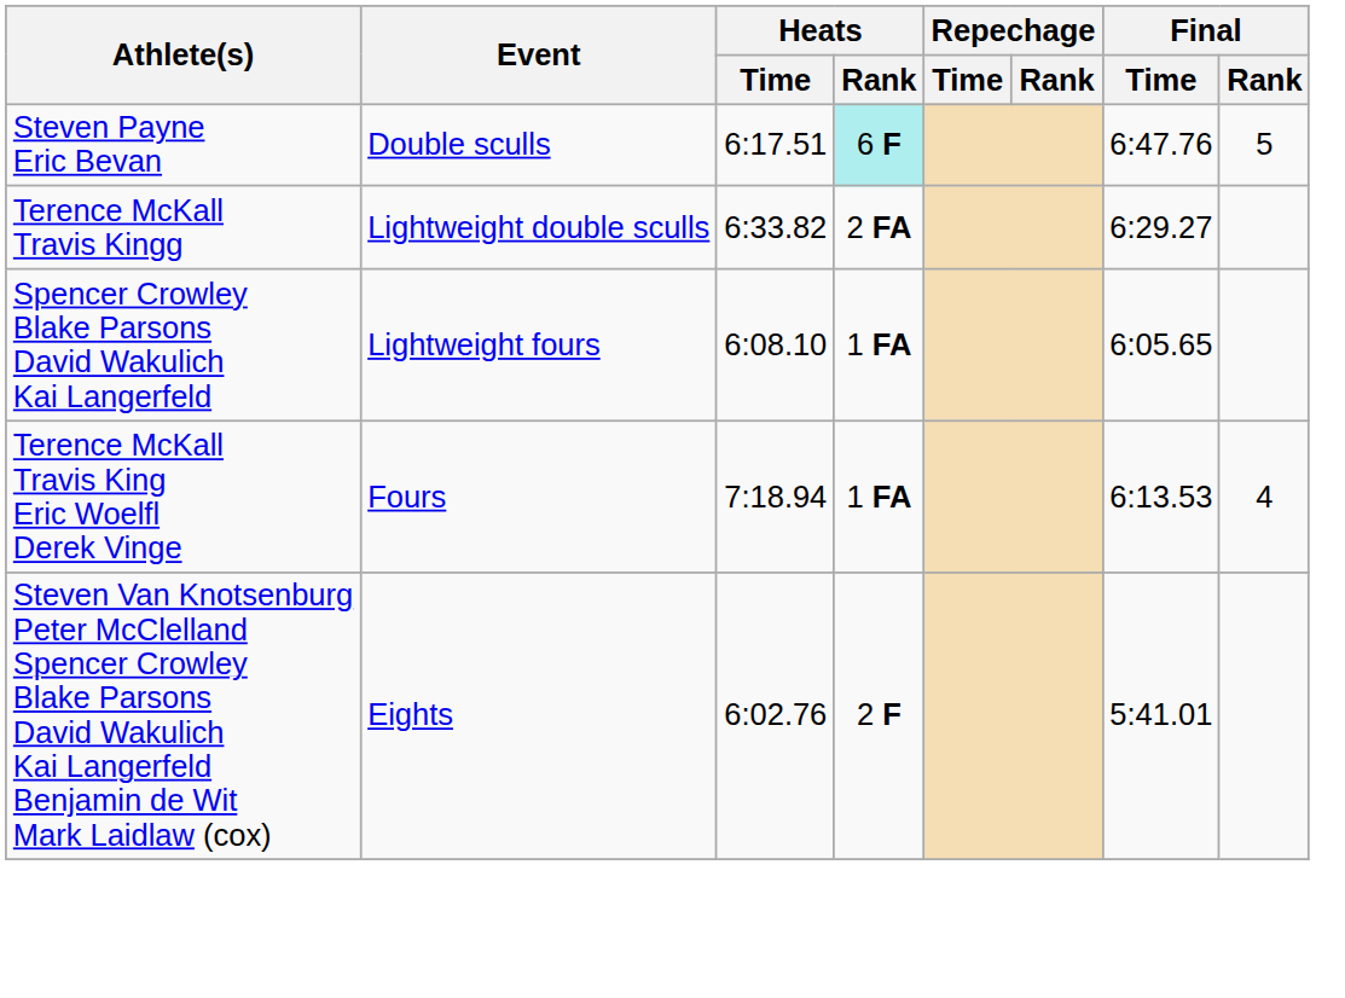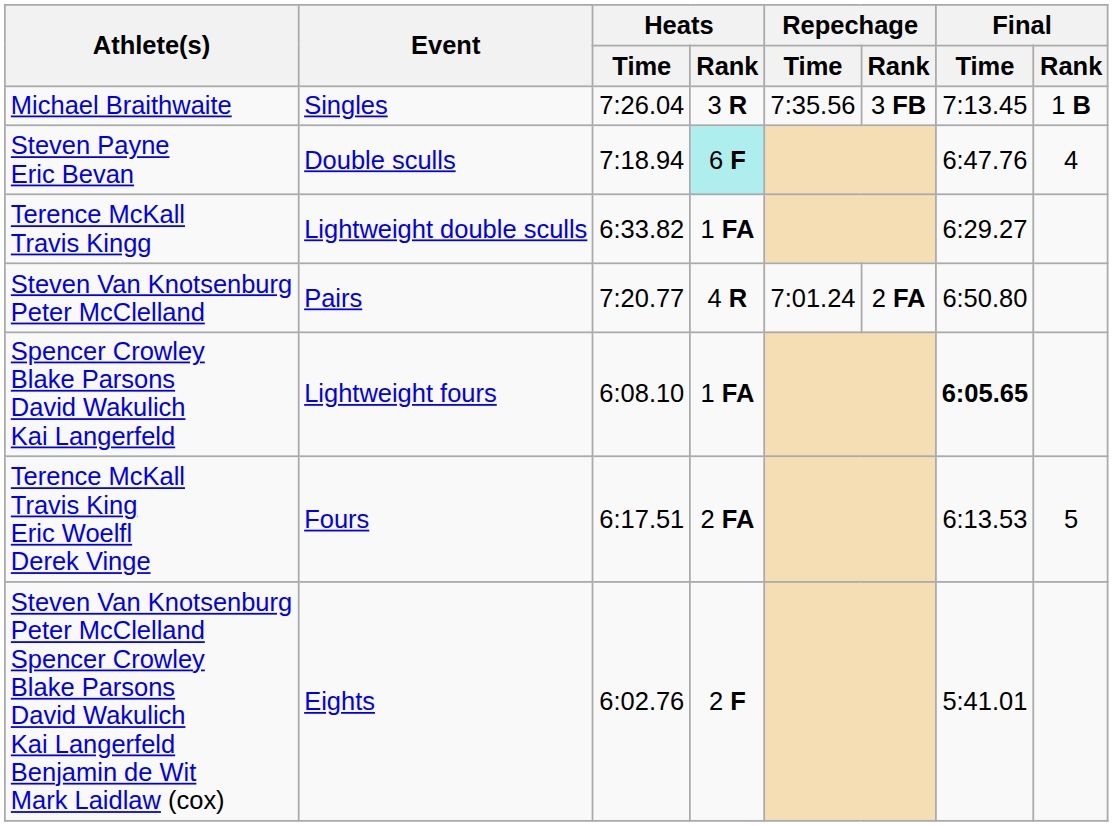 <table class="wikitable" style="font-size:90%">
 <tr>
 <th rowspan="2">Athlete(s)</th>
 <th rowspan="2">Event</th>
 <th colspan="2">Heats</th>
 <th colspan="2">Repechage</th>
 <th colspan="2">Final</th>
 </tr>
 <tr>
 <th>Time</th>
 <th>Rank</th>
 <th>Time</th>
 <th>Rank</th>
 <th>Time</th>
 <th>Rank</th>
 </tr>
 <tr>
+<td><a href='#'>Michael Braithwaite</a></td>
+<td><a href='#'>Singles</a></td>
+<td align=center>7:26.04</td>
+<td align=center>3 <strong>R</strong></td>
+<td align=center>7:35.56</td>
+<td align=center>3 <strong>FB</strong></td>
+<td align=center>7:13.45</td>
+<td align=center>1 <strong>B</strong></td>
+</tr>
+<tr>
 <td><a href='#'>Steven Payne</a><br><a href='#'>Eric Bevan</a></td>
 <td><a href='#'>Double sculls</a></td>
-<td align=center>6:17.51</td>
+<td align=center>7:18.94</td>
 <td align=center style="background: paleturquoise;">6 <strong>F</strong></td>
 <td colspan="2" bgcolor="wheat"></td>
 <td align=center>6:47.76</td>
-<td align=center>5</td>
+<td align=center>4</td>
 </tr>
 <tr>
 <td><a href='#'>Terence McKall</a><br><a href='#'>Travis Kingg</a></td>
 <td><a href='#'>Lightweight double sculls</a></td>
 <td align=center>6:33.82</td>
-<td align=center>2 <strong>FA</strong></td>
+<td align=center>1 <strong>FA</strong></td>
 <td colspan="2" bgcolor="wheat"></td>
 <td align=center>6:29.27</td>
+<td align=center></td>
+</tr>
+<tr>
+<td><a href='#'>Steven Van Knotsenburg</a><br><a href='#'>Peter McClelland</a></td>
+<td><a href='#'>Pairs</a></td>
+<td align=center>7:20.77</td>
+<td align=center>4 <strong>R</strong></td>
+<td align=center>7:01.24</td>
+<td align=center>2 <strong>FA</strong></td>
+<td align=center>6:50.80</td>
 <td align=center></td>
 </tr>
 <tr>
 <td><a href='#'>Spencer Crowley</a><br><a href='#'>Blake Parsons</a><br><a href='#'>David Wakulich</a><br><a href='#'>Kai Langerfeld</a></td>
 <td><a href='#'>Lightweight fours</a></td>
 <td align=center>6:08.10</td>
 <td align=center>1 <strong>FA</strong></td>
 <td colspan="2" bgcolor="wheat"></td>
-<td align=center>6:05.65</td>
+<td align=center><strong>6:05.65</strong></td>
 <td align=center></td>
 </tr>
 <tr>
 <td><a href='#'>Terence McKall</a><br><a href='#'>Travis King</a><br><a href='#'>Eric Woelfl</a><br><a href='#'>Derek Vinge</a></td>
 <td><a href='#'>Fours</a></td>
-<td align=center>7:18.94</td>
-<td align=center>1 <strong>FA</strong></td>
+<td align=center>6:17.51</td>
+<td align=center>2 <strong>FA</strong></td>
 <td colspan="2" bgcolor="wheat"></td>
 <td align=center>6:13.53</td>
-<td align=center>4</td>
+<td align=center>5</td>
 </tr>
 <tr>
 <td><a href='#'>Steven Van Knotsenburg</a><br><a href='#'>Peter McClelland</a><br><a href='#'>Spencer Crowley</a><br><a href='#'>Blake Parsons</a><br><a href='#'>David Wakulich</a><br><a href='#'>Kai Langerfeld</a><br><a href='#'>Benjamin de Wit</a><br><a href='#'>Mark Laidlaw</a> (cox)</td>
 <td><a href='#'>Eights</a></td>
 <td align=center>6:02.76</td>
 <td align=center>2 <strong>F</strong></td>
 <td colspan="2" bgcolor="wheat"></td>
 <td align=center>5:41.01</td>
 <td align=center></td>
 </tr>
 </table>
